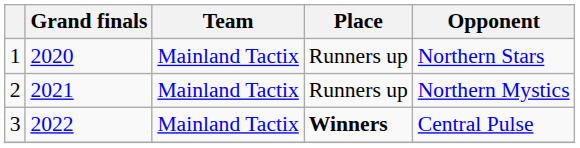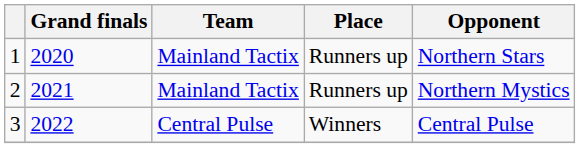 <table class="wikitable collapsible">
 <tr>
 <th></th>
 <th>Grand finals</th>
 <th>Team</th>
 <th>Place</th>
 <th>Opponent</th>
 </tr>
 <tr>
 <td>1</td>
 <td><a href='#'>2020</a></td>
 <td><a href='#'>Mainland Tactix</a></td>
 <td>Runners up</td>
 <td><a href='#'>Northern Stars</a></td>
 </tr>
 <tr>
 <td>2</td>
 <td><a href='#'>2021</a></td>
 <td><a href='#'>Mainland Tactix</a></td>
 <td>Runners up</td>
 <td><a href='#'>Northern Mystics</a></td>
 </tr>
 <tr>
 <td>3</td>
 <td><a href='#'>2022</a></td>
-<td><a href='#'>Mainland Tactix</a></td>
-<td><strong>Winners</strong></td>
+<td><a href='#'>Central Pulse</a></td>
+<td>Winners</td>
 <td><a href='#'>Central Pulse</a></td>
 </tr>
 <tr>
 </tr>
 </table>
